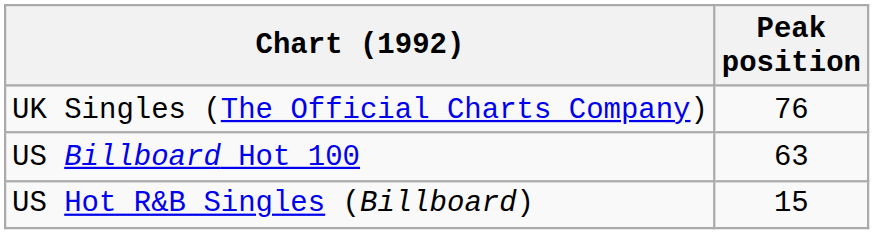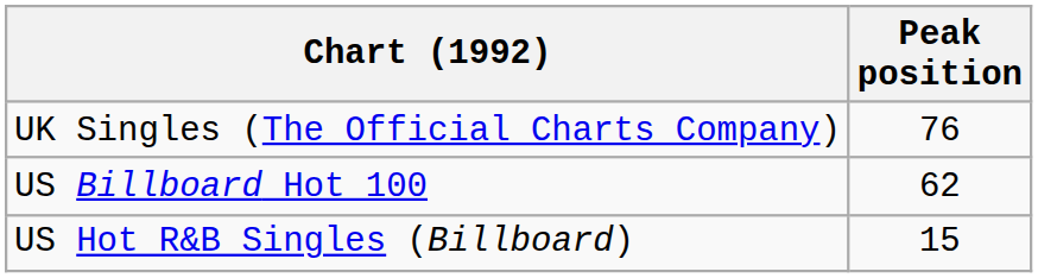 <table class="wikitable sortable">
 <tr>
 <th>Chart (1992)</th>
 <th>Peak<br>position</th>
 </tr>
 <tr>
 <td>UK Singles (<a href='#'>The Official Charts Company</a>)</td>
 <td align="center">76</td>
 </tr>
 <tr>
 <td>US <a href='#'><em>Billboard</em> Hot 100</a></td>
-<td align="center">63</td>
+<td align="center">62</td>
 </tr>
 <tr>
 <td>US <a href='#'>Hot R&B Singles</a> (<em>Billboard</em>)</td>
 <td align="center">15</td>
 </tr>
 </table>
